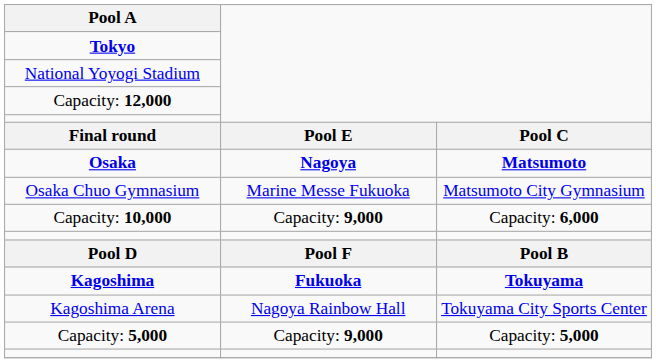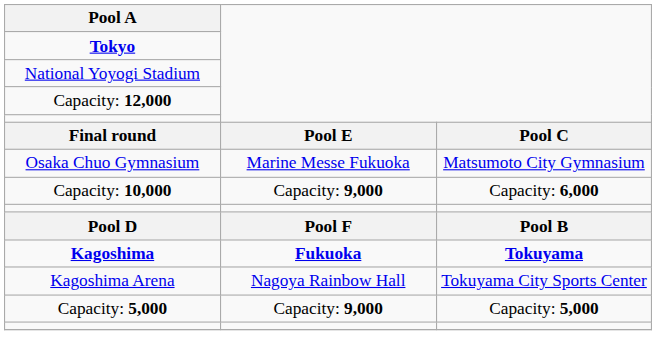 <table class=wikitable style=text-align:center>
 <tr>
 <th>Pool A</th>
 <td colspan=2 rowspan=5></td>
 </tr>
 <tr>
 <td><strong><a href='#'>Tokyo</a></strong></td>
 </tr>
 <tr>
 <td><a href='#'>National Yoyogi Stadium</a></td>
 </tr>
 <tr>
 <td>Capacity: <strong>12,000</strong></td>
 </tr>
 <tr>
 <td></td>
 </tr>
 <tr>
 <th width=33%>Final round</th>
 <th width=33%>Pool E</th>
 <th width=33%>Pool C</th>
-</tr>
-<tr>
-<td><strong><a href='#'>Osaka</a></strong></td>
-<td><strong><a href='#'>Nagoya</a></strong></td>
-<td><strong><a href='#'>Matsumoto</a></strong></td>
 </tr>
 <tr>
 <td><a href='#'>Osaka Chuo Gymnasium</a></td>
 <td><a href='#'>Marine Messe Fukuoka</a></td>
 <td><a href='#'>Matsumoto City Gymnasium</a></td>
 </tr>
 <tr>
 <td>Capacity: <strong>10,000</strong></td>
 <td>Capacity: <strong>9,000</strong></td>
 <td>Capacity: <strong>6,000</strong></td>
 </tr>
 <tr>
 <td></td>
 <td></td>
 <td></td>
 </tr>
 <tr>
 <th width=33%>Pool D</th>
 <th width=33%>Pool F</th>
 <th width=33%>Pool B</th>
 </tr>
 <tr>
 <td><strong><a href='#'>Kagoshima</a></strong></td>
 <td><strong><a href='#'>Fukuoka</a></strong></td>
 <td><strong><a href='#'>Tokuyama</a></strong></td>
 </tr>
 <tr>
 <td><a href='#'>Kagoshima Arena</a></td>
 <td><a href='#'>Nagoya Rainbow Hall</a></td>
 <td><a href='#'>Tokuyama City Sports Center</a></td>
 </tr>
 <tr>
 <td>Capacity: <strong>5,000</strong></td>
 <td>Capacity: <strong>9,000</strong></td>
 <td>Capacity: <strong>5,000</strong></td>
 </tr>
 <tr>
 <td></td>
 <td></td>
 <td></td>
 </tr>
 <tr>
 </tr>
 </table>
